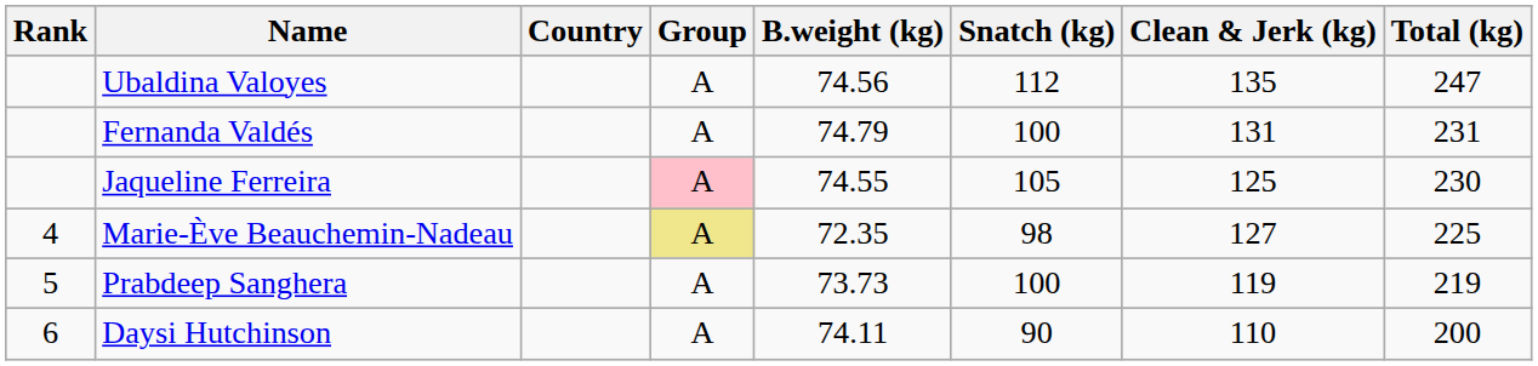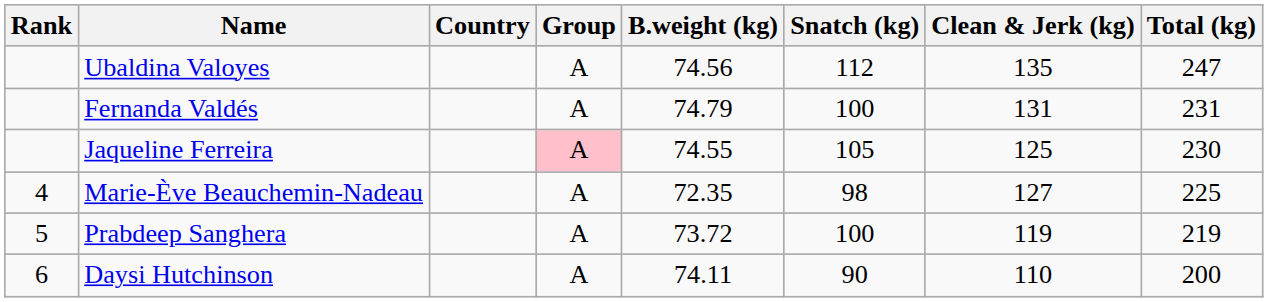 <table class="wikitable sortable" style="text-align:center;">
 <tr>
 <th>Rank</th>
 <th>Name</th>
 <th>Country</th>
 <th>Group</th>
 <th>B.weight (kg)</th>
 <th>Snatch (kg)</th>
 <th>Clean & Jerk (kg)</th>
 <th>Total (kg)</th>
 </tr>
 <tr>
 <td></td>
 <td align=left><a href='#'>Ubaldina Valoyes</a></td>
 <td align=left></td>
 <td>A</td>
 <td>74.56</td>
 <td>112</td>
 <td>135</td>
 <td>247</td>
 </tr>
 <tr>
 <td></td>
 <td align=left><a href='#'>Fernanda Valdés</a></td>
 <td align=left></td>
 <td>A</td>
 <td>74.79</td>
 <td>100</td>
 <td>131</td>
 <td>231</td>
 </tr>
 <tr>
 <td></td>
 <td align=left><a href='#'>Jaqueline Ferreira</a></td>
 <td align=left></td>
 <td style="background: pink;">A</td>
 <td>74.55</td>
 <td>105</td>
 <td>125</td>
 <td>230</td>
 </tr>
 <tr>
 <td>4</td>
 <td align=left><a href='#'>Marie-Ève Beauchemin-Nadeau</a></td>
 <td align=left></td>
-<td style="background: khaki;">A</td>
+<td>A</td>
 <td>72.35</td>
 <td>98</td>
 <td>127</td>
 <td>225</td>
 </tr>
 <tr>
 <td>5</td>
 <td align=left><a href='#'>Prabdeep Sanghera</a></td>
 <td align=left></td>
 <td>A</td>
-<td>73.73</td>
+<td>73.72</td>
 <td>100</td>
 <td>119</td>
 <td>219</td>
 </tr>
 <tr>
 <td>6</td>
 <td align=left><a href='#'>Daysi Hutchinson</a></td>
 <td align=left></td>
 <td>A</td>
 <td>74.11</td>
 <td>90</td>
 <td>110</td>
 <td>200</td>
 </tr>
 </table>
